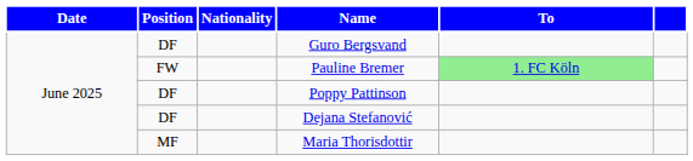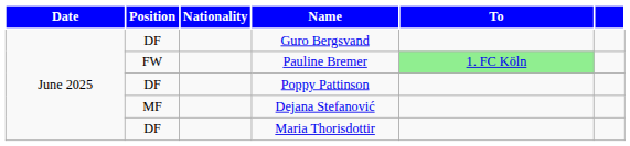 <table class="wikitable" style="text-align:center; font-size:90%; ">
 <tr>
 <th style="background:#0000FF;color:white;border:2px solid #ffffff; width:120px;" scope="col">Date</th>
 <th style="background:#0000FF;color:white;border:2px solid #ffffff; width:50px;" scope="col">Position</th>
 <th style="background:#0000FF;color:white;border:2px solid #ffffff; width:50px;" scope="col">Nationality</th>
 <th style="background:#0000FF;color:white;border:2px solid #ffffff; width:150px;" scope="col">Name</th>
 <th style="background:#0000FF;color:white;border:2px solid #ffffff; width:200px;" scope="col">To</th>
 <th style="background:#0000FF;color:white;border:2px solid #ffffff; width:25px;" scope="col"></th>
 </tr>
 <tr>
 <td rowspan=5>June 2025</td>
 <td>DF</td>
 <td></td>
 <td><a href='#'>Guro Bergsvand</a></td>
 <td></td>
 <td></td>
 </tr>
 <tr>
 <td>FW</td>
 <td></td>
 <td><a href='#'>Pauline Bremer</a></td>
 <td style="background: lightgreen;"> <a href='#'>1. FC Köln</a></td>
 <td></td>
 </tr>
 <tr>
 <td>DF</td>
 <td></td>
 <td><a href='#'>Poppy Pattinson</a></td>
 <td></td>
 <td></td>
 </tr>
 <tr>
-<td>DF</td>
+<td>MF</td>
 <td></td>
 <td><a href='#'>Dejana Stefanović</a></td>
 <td></td>
 <td></td>
 </tr>
 <tr>
-<td>MF</td>
+<td>DF</td>
 <td></td>
 <td><a href='#'>Maria Thorisdottir</a></td>
 <td></td>
 <td></td>
 </tr>
 </table>
